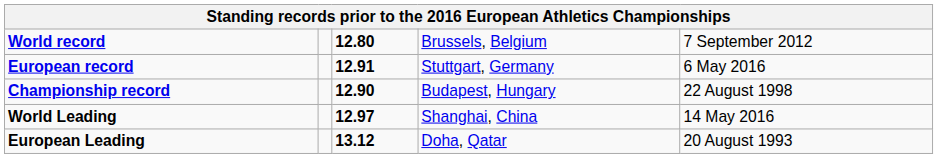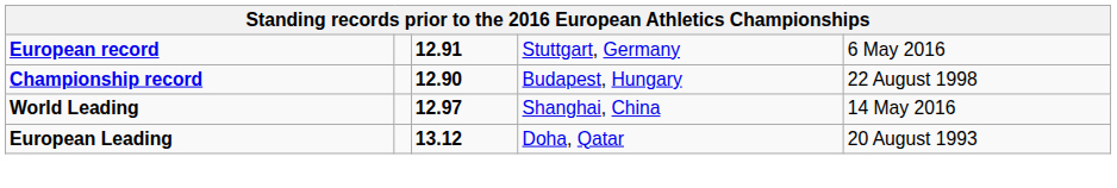 <table class="wikitable" width=75%>
 <tr>
 <th colspan="5">Standing records prior to the 2016 European Athletics Championships</th>
-</tr>
-<tr>
-<td><strong><a href='#'>World record</a></strong></td>
-<td></td>
-<td><strong>12.80</strong></td>
-<td><a href='#'>Brussels</a>, <a href='#'>Belgium</a></td>
-<td>7 September 2012</td>
 </tr>
 <tr>
 <td><strong><a href='#'>European record</a></strong></td>
 <td></td>
 <td><strong>12.91</strong></td>
 <td><a href='#'>Stuttgart</a>, <a href='#'>Germany</a></td>
 <td>6 May 2016</td>
 </tr>
 <tr>
 <td><strong><a href='#'>Championship record</a></strong></td>
 <td></td>
 <td><strong>12.90</strong></td>
 <td><a href='#'>Budapest</a>, <a href='#'>Hungary</a></td>
 <td>22 August 1998</td>
 </tr>
 <tr>
 <td><strong>World Leading</strong></td>
 <td></td>
 <td><strong>12.97</strong></td>
 <td><a href='#'>Shanghai</a>, <a href='#'>China</a></td>
 <td>14 May 2016</td>
 </tr>
 <tr>
 <td><strong>European Leading</strong></td>
 <td></td>
 <td><strong>13.12</strong></td>
 <td><a href='#'>Doha</a>, <a href='#'>Qatar</a></td>
 <td>20 August 1993</td>
 </tr>
 </table>
